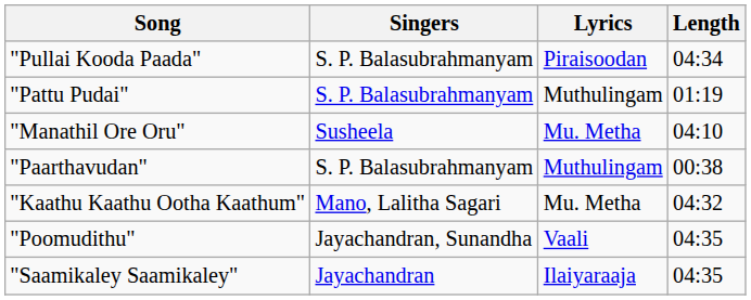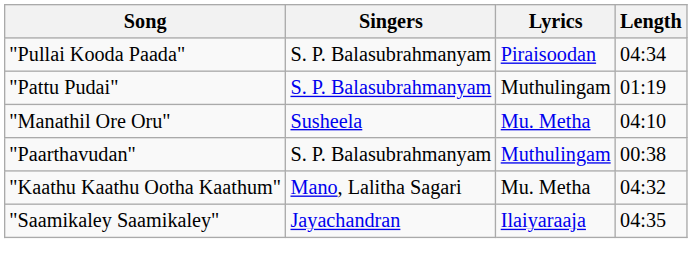 <table class="wikitable" style="font-size:95%;">
 <tr>
 <th>Song</th>
 <th>Singers</th>
 <th>Lyrics</th>
 <th>Length</th>
 </tr>
 <tr>
 <td>"Pullai Kooda Paada"</td>
 <td>S. P. Balasubrahmanyam</td>
 <td><a href='#'>Piraisoodan</a></td>
 <td>04:34</td>
 </tr>
 <tr>
 <td>"Pattu Pudai"</td>
 <td><a href='#'>S. P. Balasubrahmanyam</a></td>
 <td>Muthulingam</td>
 <td>01:19</td>
 </tr>
 <tr>
 <td>"Manathil Ore Oru"</td>
 <td><a href='#'>Susheela</a></td>
 <td><a href='#'>Mu. Metha</a></td>
 <td>04:10</td>
 </tr>
 <tr>
 <td>"Paarthavudan"</td>
 <td>S. P. Balasubrahmanyam</td>
 <td><a href='#'>Muthulingam</a></td>
 <td>00:38</td>
 </tr>
 <tr>
 <td>"Kaathu Kaathu Ootha Kaathum"</td>
 <td><a href='#'>Mano</a>, Lalitha Sagari</td>
 <td>Mu. Metha</td>
 <td>04:32</td>
 </tr>
 <tr>
-<td>"Poomudithu"</td>
-<td>Jayachandran, Sunandha</td>
-<td><a href='#'>Vaali</a></td>
-<td>04:35</td>
-</tr>
-<tr>
 <td>"Saamikaley Saamikaley"</td>
 <td><a href='#'>Jayachandran</a></td>
 <td><a href='#'>Ilaiyaraaja</a></td>
 <td>04:35</td>
 </tr>
 </table>
